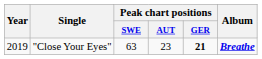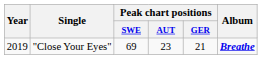 <table class="wikitable">
 <tr>
 <th rowspan="2">Year</th>
 <th rowspan="2">Single</th>
 <th colspan="3">Peak chart positions</th>
 <th rowspan="2">Album</th>
 </tr>
 <tr>
 <th width="45"><small><a href='#'>SWE</a></small><br></th>
 <th width="45"><small><a href='#'>AUT</a></small><br></th>
 <th width="45"><small><a href='#'>GER</a></small><br></th>
 </tr>
 <tr>
 <td>2019</td>
 <td>"Close Your Eyes"<br></td>
-<td align="center">63</td>
+<td align="center">69</td>
 <td align="center">23</td>
-<td align="center"><strong>21</strong></td>
+<td align="center">21</td>
 <td><strong><em><a href='#'>Breathe</a></em></strong></td>
 </tr>
 </table>
